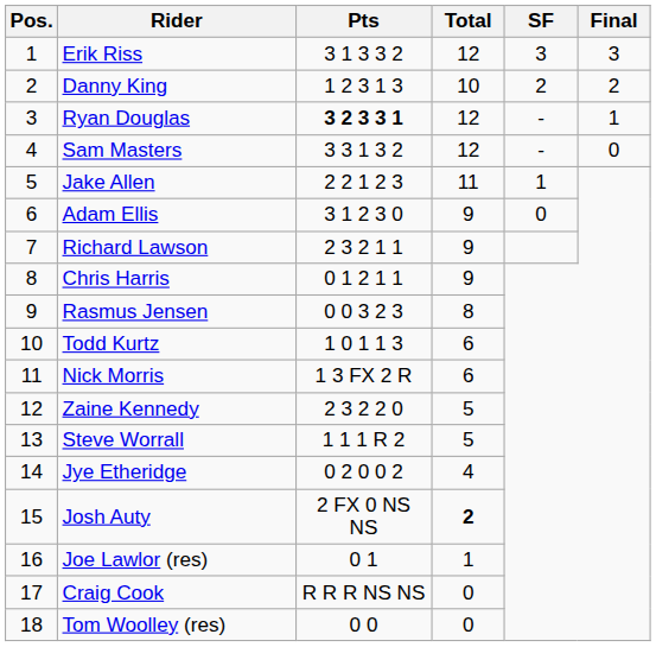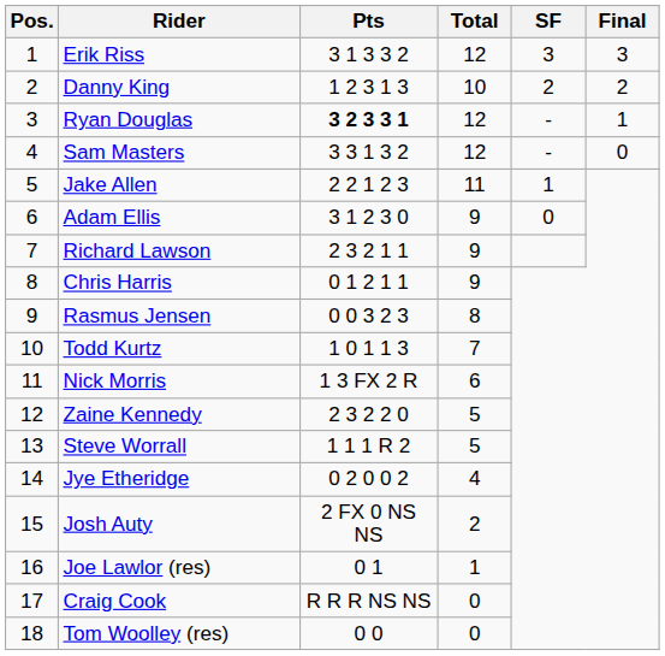 <table class=wikitable>
 <tr>
 <th width=25px>Pos.</th>
 <th width=180px>Rider</th>
 <th width=100px>Pts</th>
 <th width=50px>Total</th>
 <th width=50px>SF</th>
 <th width=50px>Final</th>
 </tr>
 <tr align=center >
 <td>1</td>
 <td align=left> <a href='#'>Erik Riss</a></td>
 <td>3	1	3	3	2</td>
 <td>12</td>
 <td>3</td>
 <td>3</td>
 </tr>
 <tr align=center>
 <td>2</td>
 <td align=left> <a href='#'>Danny King</a></td>
 <td>1	2	3	1	3</td>
 <td>10</td>
 <td>2</td>
 <td>2</td>
 </tr>
 <tr align=center>
 <td>3</td>
 <td align=left> <a href='#'>Ryan Douglas</a></td>
 <td><strong>3	2	3	3	1</strong></td>
 <td>12</td>
 <td>-</td>
 <td>1</td>
 </tr>
 <tr align=center>
 <td>4</td>
 <td align=left> <a href='#'>Sam Masters</a></td>
 <td>3	3	1	3	2</td>
 <td>12</td>
 <td>-</td>
 <td>0</td>
 </tr>
 <tr align=center>
 <td>5</td>
 <td align=left> <a href='#'>Jake Allen</a></td>
 <td>2	2	1	2	3</td>
 <td>11</td>
 <td>1</td>
 </tr>
 <tr align=center>
 <td>6</td>
 <td align=left> <a href='#'>Adam Ellis</a></td>
 <td>3	1	2	3	0</td>
 <td>9</td>
 <td>0</td>
 </tr>
 <tr align=center>
 <td>7</td>
 <td align=left> <a href='#'>Richard Lawson</a></td>
 <td>2	3	2	1	1</td>
 <td>9</td>
 <td></td>
 </tr>
 <tr align=center>
 <td>8</td>
 <td align=left> <a href='#'>Chris Harris</a></td>
 <td>0	1	2	1	1</td>
 <td>9</td>
 </tr>
 <tr align=center>
 <td>9</td>
 <td align=left> <a href='#'>Rasmus Jensen</a></td>
 <td>0	0	3	2	3</td>
 <td>8</td>
 </tr>
 <tr align=center>
 <td>10</td>
 <td align=left> <a href='#'>Todd Kurtz</a></td>
 <td>1	0	1	1	3</td>
-<td>6</td>
+<td>7</td>
 </tr>
 <tr align=center>
 <td>11</td>
 <td align=left> <a href='#'>Nick Morris</a></td>
 <td>1	3	FX	2	R</td>
 <td>6</td>
 </tr>
 <tr align=center>
 <td>12</td>
 <td align=left> <a href='#'>Zaine Kennedy</a></td>
 <td>2	3	2	2	0</td>
 <td>5</td>
 </tr>
 <tr align=center>
 <td>13</td>
 <td align=left> <a href='#'>Steve Worrall</a></td>
 <td>1	1	1	R	2</td>
 <td>5</td>
 </tr>
 <tr align=center>
 <td>14</td>
 <td align=left> <a href='#'>Jye Etheridge</a></td>
 <td>0	2	0	0	2</td>
 <td>4</td>
 </tr>
 <tr align=center>
 <td>15</td>
 <td align=left> <a href='#'>Josh Auty</a></td>
 <td>2	FX	0	NS	NS</td>
-<td><strong>2</strong></td>
+<td>2</td>
 </tr>
 <tr align=center>
 <td>16</td>
 <td align=left> <a href='#'>Joe Lawlor</a> (res)</td>
 <td>0 1</td>
 <td>1</td>
 </tr>
 <tr align=center>
 <td>17</td>
 <td align=left> <a href='#'>Craig Cook</a></td>
 <td>R	R	R	NS	NS</td>
 <td>0</td>
 </tr>
 <tr align=center>
 <td>18</td>
 <td align=left> <a href='#'>Tom Woolley</a> (res)</td>
 <td>0 0</td>
 <td>0</td>
 </tr>
 </table>
